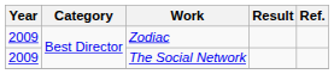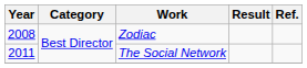 <table class="wikitable plainrowheaders">
 <tr>
 <th scope="col">Year</th>
 <th scope="col">Category</th>
 <th scope="col">Work</th>
 <th scope="col">Result</th>
 <th scope="col">Ref.</th>
 </tr>
 <tr>
-<td style="text-align:center"><a href='#'>2009</a></td>
+<td style="text-align:center"><a href='#'>2008</a></td>
 <td rowspan=2><a href='#'>Best Director</a></td>
 <td><em><a href='#'>Zodiac</a></em></td>
 <td></td>
 <td></td>
 </tr>
 <tr>
-<td style="text-align:center"><a href='#'>2009</a></td>
+<td style="text-align:center"><a href='#'>2011</a></td>
 <td><em><a href='#'>The Social Network</a></em></td>
 <td></td>
 <td></td>
 </tr>
 <tr>
 </tr>
 </table>
